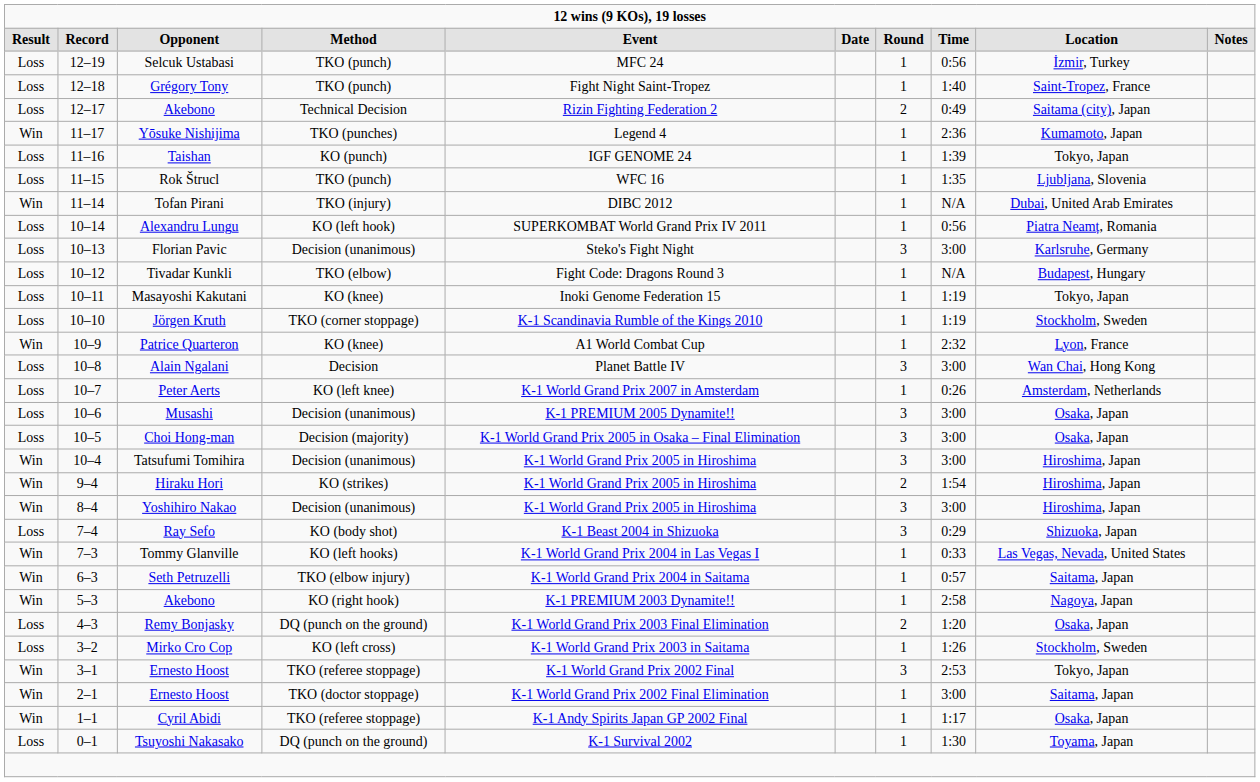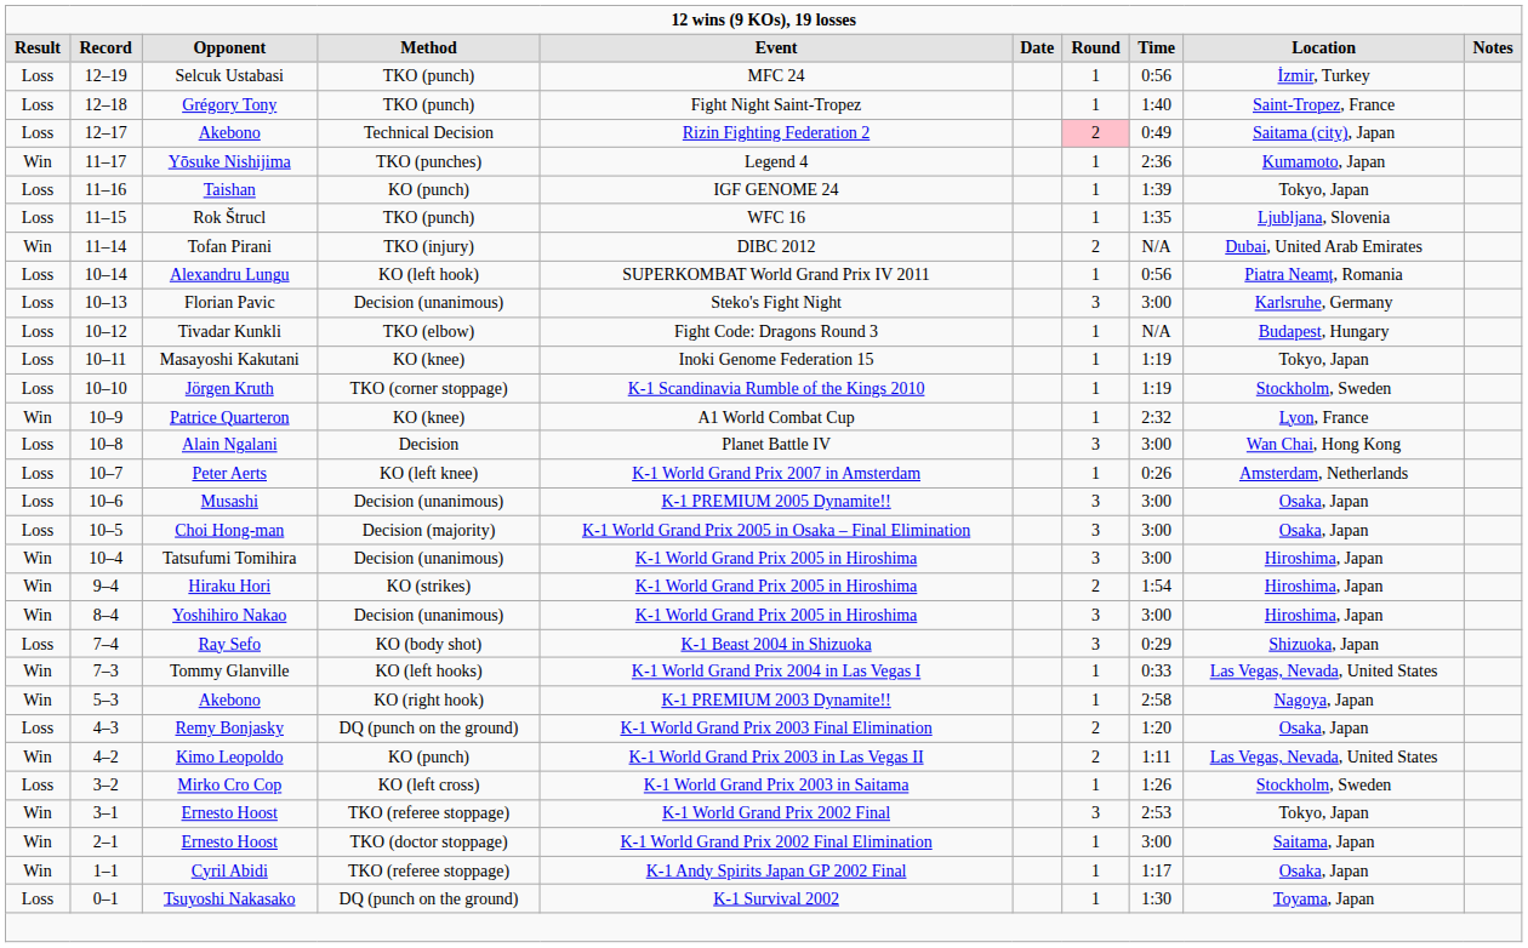 <table style="width:100%; clear:both; margin:1.5em auto; text-align:center; font-size:88%;" class="wikitable sortable">
 <tr>
 <td colspan=10><strong>12 wins (9 KOs), 19 losses</strong></td>
 </tr>
 <tr>
 <th style="border-style: none none solid solid; background: #e3e3e3"><strong>Result</strong></th>
 <th style="border-style: none none solid solid; background: #e3e3e3"><strong>Record</strong></th>
 <th style="border-style: none none solid solid; background: #e3e3e3"><strong>Opponent</strong></th>
 <th style="border-style: none none solid solid; background: #e3e3e3"><strong>Method</strong></th>
 <th style="border-style: none none solid solid; background: #e3e3e3"><strong>Event</strong></th>
 <th style="border-style: none none solid solid; background: #e3e3e3"><strong>Date</strong></th>
 <th style="border-style: none none solid solid; background: #e3e3e3"><strong>Round</strong></th>
 <th style="border-style: none none solid solid; background: #e3e3e3"><strong>Time</strong></th>
 <th style="border-style: none none solid solid; background: #e3e3e3"><strong>Location</strong></th>
 <th style="border-style: none none solid solid; background: #e3e3e3"><strong>Notes</strong></th>
 </tr>
 <tr>
 <td>Loss</td>
 <td align=center>12–19</td>
 <td>Selcuk Ustabasi</td>
 <td>TKO (punch)</td>
 <td>MFC 24</td>
 <td></td>
 <td align=center>1</td>
 <td align=center>0:56</td>
 <td><a href='#'>İzmir</a>, Turkey</td>
 <td></td>
 </tr>
 <tr>
 <td>Loss</td>
 <td align=center>12–18</td>
 <td><a href='#'>Grégory Tony</a></td>
 <td>TKO (punch)</td>
 <td>Fight Night Saint-Tropez</td>
 <td></td>
 <td align=center>1</td>
 <td align=center>1:40</td>
 <td><a href='#'>Saint-Tropez</a>, France</td>
 <td></td>
 </tr>
 <tr>
 <td>Loss</td>
 <td align=center>12–17</td>
 <td><a href='#'>Akebono</a></td>
 <td>Technical Decision</td>
 <td><a href='#'>Rizin Fighting Federation 2</a></td>
 <td></td>
-<td align=center>2</td>
+<td align=center style="background: pink;">2</td>
 <td align=center>0:49</td>
 <td><a href='#'>Saitama (city)</a>, Japan</td>
 <td align=left></td>
 </tr>
 <tr>
 <td>Win</td>
 <td align=center>11–17</td>
 <td><a href='#'>Yōsuke Nishijima</a></td>
 <td>TKO (punches)</td>
 <td>Legend 4</td>
 <td></td>
 <td align=center>1</td>
 <td align=center>2:36</td>
 <td><a href='#'>Kumamoto</a>, Japan</td>
 <td></td>
 </tr>
 <tr>
 <td>Loss</td>
 <td align=center>11–16</td>
 <td><a href='#'>Taishan</a></td>
 <td>KO (punch)</td>
 <td>IGF GENOME 24</td>
 <td></td>
 <td align=center>1</td>
 <td align=center>1:39</td>
 <td>Tokyo, Japan</td>
 <td></td>
 </tr>
 <tr>
 <td>Loss</td>
 <td align=center>11–15</td>
 <td>Rok Štrucl</td>
 <td>TKO (punch)</td>
 <td>WFC 16</td>
 <td></td>
 <td align=center>1</td>
 <td align=center>1:35</td>
 <td><a href='#'>Ljubljana</a>, Slovenia</td>
 <td></td>
 </tr>
 <tr>
 <td>Win</td>
 <td align=center>11–14</td>
 <td>Tofan Pirani</td>
 <td>TKO (injury)</td>
 <td>DIBC 2012</td>
 <td></td>
-<td style="text-align:center;">1</td>
+<td style="text-align:center;">2</td>
 <td style="text-align:center;">N/A</td>
 <td><a href='#'>Dubai</a>, United Arab Emirates</td>
 <td align=left></td>
 </tr>
 <tr>
 <td>Loss</td>
 <td align=center>10–14</td>
 <td><a href='#'>Alexandru Lungu</a></td>
 <td>KO (left hook)</td>
 <td>SUPERKOMBAT World Grand Prix IV 2011</td>
 <td></td>
 <td style="text-align:center;">1</td>
 <td style="text-align:center;">0:56</td>
 <td><a href='#'>Piatra Neamț</a>, Romania</td>
 <td></td>
 </tr>
 <tr>
 <td>Loss</td>
 <td align=center>10–13</td>
 <td>Florian Pavic</td>
 <td>Decision (unanimous)</td>
 <td>Steko's Fight Night</td>
 <td></td>
 <td style="text-align:center;">3</td>
 <td style="text-align:center;">3:00</td>
 <td><a href='#'>Karlsruhe</a>, Germany</td>
 <td></td>
 </tr>
 <tr>
 <td>Loss</td>
 <td align=center>10–12</td>
 <td>Tivadar Kunkli</td>
 <td>TKO (elbow)</td>
 <td>Fight Code: Dragons Round 3</td>
 <td></td>
 <td style="text-align:center;">1</td>
 <td style="text-align:center;">N/A</td>
 <td><a href='#'>Budapest</a>, Hungary</td>
 <td></td>
 </tr>
 <tr>
 <td>Loss</td>
 <td align=center>10–11</td>
 <td>Masayoshi Kakutani</td>
 <td>KO (knee)</td>
 <td>Inoki Genome Federation 15</td>
 <td></td>
 <td style="text-align:center;">1</td>
 <td style="text-align:center;">1:19</td>
 <td>Tokyo, Japan</td>
 <td></td>
 </tr>
 <tr>
 <td>Loss</td>
 <td align=center>10–10</td>
 <td><a href='#'>Jörgen Kruth</a></td>
 <td>TKO (corner stoppage)</td>
 <td><a href='#'>K-1 Scandinavia Rumble of the Kings 2010</a></td>
 <td></td>
 <td style="text-align:center;">1</td>
 <td style="text-align:center;">1:19</td>
 <td><a href='#'>Stockholm</a>, Sweden</td>
 <td></td>
 </tr>
 <tr>
 <td>Win</td>
 <td align=center>10–9</td>
 <td><a href='#'>Patrice Quarteron</a></td>
 <td>KO (knee)</td>
 <td>A1 World Combat Cup</td>
 <td></td>
 <td style="text-align:center;">1</td>
 <td style="text-align:center;">2:32</td>
 <td><a href='#'>Lyon</a>, France</td>
 <td></td>
 </tr>
 <tr>
 <td>Loss</td>
 <td align=center>10–8</td>
 <td><a href='#'>Alain Ngalani</a></td>
 <td>Decision</td>
 <td>Planet Battle IV</td>
 <td></td>
 <td style="text-align:center;">3</td>
 <td style="text-align:center;">3:00</td>
 <td><a href='#'>Wan Chai</a>, Hong Kong</td>
 <td></td>
 </tr>
 <tr>
 <td>Loss</td>
 <td align=center>10–7</td>
 <td><a href='#'>Peter Aerts</a></td>
 <td>KO (left knee)</td>
 <td><a href='#'>K-1 World Grand Prix 2007 in Amsterdam</a></td>
 <td></td>
 <td style="text-align:center;">1</td>
 <td style="text-align:center;">0:26</td>
 <td><a href='#'>Amsterdam</a>, Netherlands</td>
 <td></td>
 </tr>
 <tr>
 <td>Loss</td>
 <td align=center>10–6</td>
 <td><a href='#'>Musashi</a></td>
 <td>Decision (unanimous)</td>
 <td><a href='#'>K-1 PREMIUM 2005 Dynamite!!</a></td>
 <td></td>
 <td style="text-align:center;">3</td>
 <td style="text-align:center;">3:00</td>
 <td><a href='#'>Osaka</a>, Japan</td>
 <td></td>
 </tr>
 <tr>
 <td>Loss</td>
 <td align=center>10–5</td>
 <td><a href='#'>Choi Hong-man</a></td>
 <td>Decision (majority)</td>
 <td><a href='#'>K-1 World Grand Prix 2005 in Osaka – Final Elimination</a></td>
 <td></td>
 <td style="text-align:center;">3</td>
 <td style="text-align:center;">3:00</td>
 <td><a href='#'>Osaka</a>, Japan</td>
 <td align=left></td>
 </tr>
 <tr>
 <td>Win</td>
 <td align=center>10–4</td>
 <td>Tatsufumi Tomihira</td>
 <td>Decision (unanimous)</td>
 <td><a href='#'>K-1 World Grand Prix 2005 in Hiroshima</a></td>
 <td></td>
 <td style="text-align:center;">3</td>
 <td style="text-align:center;">3:00</td>
 <td><a href='#'>Hiroshima</a>, Japan</td>
 <td align=left></td>
 </tr>
 <tr>
 <td>Win</td>
 <td align=center>9–4</td>
 <td><a href='#'>Hiraku Hori</a></td>
 <td>KO (strikes)</td>
 <td><a href='#'>K-1 World Grand Prix 2005 in Hiroshima</a></td>
 <td></td>
 <td style="text-align:center;">2</td>
 <td style="text-align:center;">1:54</td>
 <td><a href='#'>Hiroshima</a>, Japan</td>
 <td align=left></td>
 </tr>
 <tr>
 <td>Win</td>
 <td align=center>8–4</td>
 <td><a href='#'>Yoshihiro Nakao</a></td>
 <td>Decision (unanimous)</td>
 <td><a href='#'>K-1 World Grand Prix 2005 in Hiroshima</a></td>
 <td></td>
 <td style="text-align:center;">3</td>
 <td style="text-align:center;">3:00</td>
 <td><a href='#'>Hiroshima</a>, Japan</td>
 <td align=left></td>
 </tr>
 <tr>
 <td>Loss</td>
 <td align=center>7–4</td>
 <td><a href='#'>Ray Sefo</a></td>
 <td>KO (body shot)</td>
 <td><a href='#'>K-1 Beast 2004 in Shizuoka</a></td>
 <td></td>
 <td style="text-align:center;">3</td>
 <td style="text-align:center;">0:29</td>
 <td><a href='#'>Shizuoka</a>, Japan</td>
 <td></td>
 </tr>
 <tr>
 <td>Win</td>
 <td align=center>7–3</td>
 <td>Tommy Glanville</td>
 <td>KO (left hooks)</td>
 <td><a href='#'>K-1 World Grand Prix 2004 in Las Vegas I</a></td>
 <td></td>
 <td style="text-align:center;">1</td>
 <td style="text-align:center;">0:33</td>
 <td><a href='#'>Las Vegas, Nevada</a>, United States</td>
 <td></td>
 </tr>
 <tr>
 <td>Win</td>
-<td align=center>6–3</td>
-<td><a href='#'>Seth Petruzelli</a></td>
-<td>TKO (elbow injury)</td>
-<td><a href='#'>K-1 World Grand Prix 2004 in Saitama</a></td>
-<td></td>
-<td style="text-align:center;">1</td>
-<td style="text-align:center;">0:57</td>
-<td><a href='#'>Saitama</a>, Japan</td>
-<td></td>
-</tr>
-<tr>
-<td>Win</td>
 <td align=center>5–3</td>
 <td><a href='#'>Akebono</a></td>
 <td>KO (right hook)</td>
 <td><a href='#'>K-1 PREMIUM 2003 Dynamite!!</a></td>
 <td></td>
 <td style="text-align:center;">1</td>
 <td style="text-align:center;">2:58</td>
 <td><a href='#'>Nagoya</a>, Japan</td>
 <td></td>
 </tr>
 <tr>
 <td>Loss</td>
 <td align=center>4–3</td>
 <td><a href='#'>Remy Bonjasky</a></td>
 <td>DQ (punch on the ground)</td>
 <td><a href='#'>K-1 World Grand Prix 2003 Final Elimination</a></td>
 <td></td>
 <td style="text-align:center;">2</td>
 <td style="text-align:center;">1:20</td>
 <td><a href='#'>Osaka</a>, Japan</td>
 <td align=left></td>
+</tr>
+<tr>
+<td>Win</td>
+<td align=center>4–2</td>
+<td><a href='#'>Kimo Leopoldo</a></td>
+<td>KO (punch)</td>
+<td><a href='#'>K-1 World Grand Prix 2003 in Las Vegas II</a></td>
+<td></td>
+<td style="text-align:center;">2</td>
+<td style="text-align:center;">1:11</td>
+<td><a href='#'>Las Vegas, Nevada</a>, United States</td>
+<td></td>
 </tr>
 <tr>
 <td>Loss</td>
 <td align=center>3–2</td>
 <td><a href='#'>Mirko Cro Cop</a></td>
 <td>KO (left cross)</td>
 <td><a href='#'>K-1 World Grand Prix 2003 in Saitama</a></td>
 <td></td>
 <td style="text-align:center;">1</td>
 <td style="text-align:center;">1:26</td>
 <td><a href='#'>Stockholm</a>, Sweden</td>
 <td></td>
 </tr>
 <tr>
 <td>Win</td>
 <td align=center>3–1</td>
 <td><a href='#'>Ernesto Hoost</a></td>
 <td>TKO (referee stoppage)</td>
 <td><a href='#'>K-1 World Grand Prix 2002 Final</a></td>
 <td></td>
 <td style="text-align:center;">3</td>
 <td style="text-align:center;">2:53</td>
 <td>Tokyo, Japan</td>
 <td align=left></td>
 </tr>
 <tr>
 <td>Win</td>
 <td align=center>2–1</td>
 <td><a href='#'>Ernesto Hoost</a></td>
 <td>TKO (doctor stoppage)</td>
 <td><a href='#'>K-1 World Grand Prix 2002 Final Elimination</a></td>
 <td></td>
 <td style="text-align:center;">1</td>
 <td style="text-align:center;">3:00</td>
 <td><a href='#'>Saitama</a>, Japan</td>
 <td align=left></td>
 </tr>
 <tr>
 <td>Win</td>
 <td align=center>1–1</td>
 <td><a href='#'>Cyril Abidi</a></td>
 <td>TKO (referee stoppage)</td>
 <td><a href='#'>K-1 Andy Spirits Japan GP 2002 Final</a></td>
 <td></td>
 <td style="text-align:center;">1</td>
 <td style="text-align:center;">1:17</td>
 <td><a href='#'>Osaka</a>, Japan</td>
 <td></td>
 </tr>
 <tr>
 <td>Loss</td>
 <td align=center>0–1</td>
 <td><a href='#'>Tsuyoshi Nakasako</a></td>
 <td>DQ (punch on the ground)</td>
 <td><a href='#'>K-1 Survival 2002</a></td>
 <td></td>
 <td style="text-align:center;">1</td>
 <td style="text-align:center;">1:30</td>
 <td><a href='#'>Toyama</a>, Japan</td>
 <td></td>
 </tr>
 <tr>
 <td colspan=10><br></td>
 </tr>
 </table>
